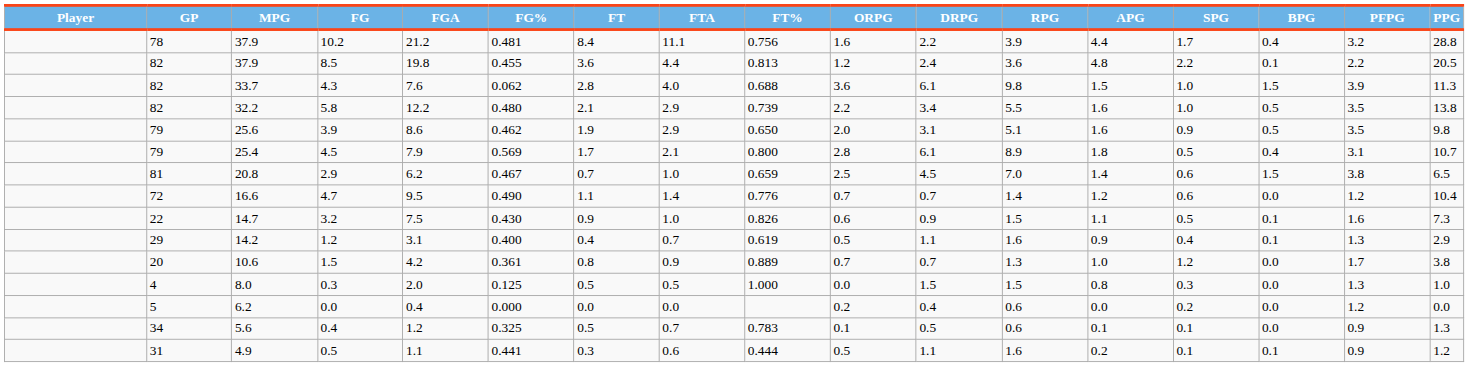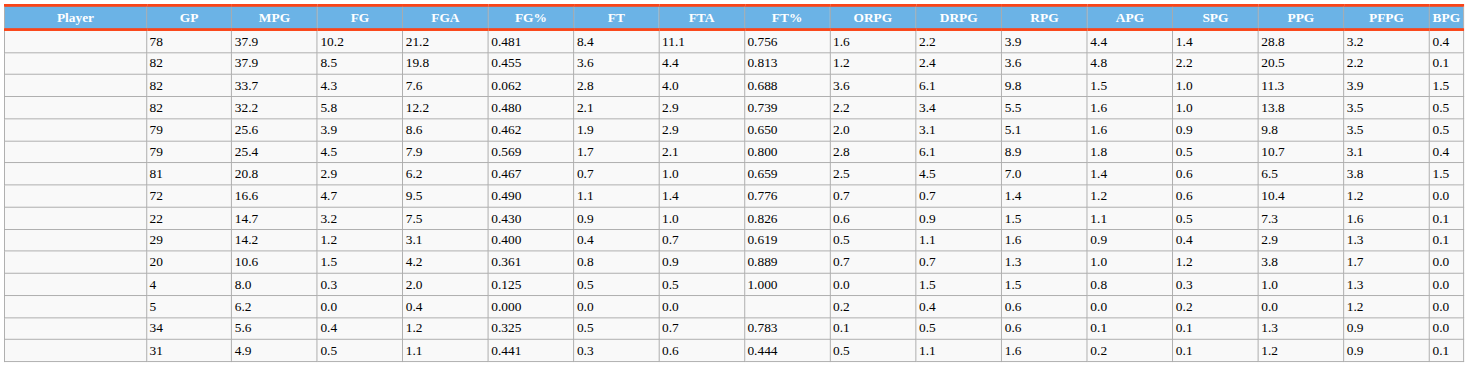 <table class="wikitable sortable" style="font-size: 90%">
 <tr>
 <th style="background: #6BB3E6; color:#FFFFFF; border-top:#FA4518 3px solid; border-bottom:#FA4518 3px solid;"  width="10%">Player</th>
 <th style="background: #6BB3E6; color:#FFFFFF; border-top:#FA4518 3px solid; border-bottom:#FA4518 3px solid;" width="6%">GP</th>
 <th style="background: #6BB3E6; color:#FFFFFF; border-top:#FA4518 3px solid; border-bottom:#FA4518 3px solid;" width="6%">MPG</th>
 <th style="background: #6BB3E6; color:#FFFFFF; border-top:#FA4518 3px solid; border-bottom:#FA4518 3px solid;" width="6%">FG</th>
 <th style="background: #6BB3E6; color:#FFFFFF; border-top:#FA4518 3px solid; border-bottom:#FA4518 3px solid;" width="6%">FGA</th>
 <th style="background: #6BB3E6; color:#FFFFFF; border-top:#FA4518 3px solid; border-bottom:#FA4518 3px solid;" width="6%">FG%</th>
 <th style="background: #6BB3E6; color:#FFFFFF; border-top:#FA4518 3px solid; border-bottom:#FA4518 3px solid;" width="6%">FT</th>
 <th style="background: #6BB3E6; color:#FFFFFF; border-top:#FA4518 3px solid; border-bottom:#FA4518 3px solid;" width="6%">FTA</th>
 <th style="background: #6BB3E6; color:#FFFFFF; border-top:#FA4518 3px solid; border-bottom:#FA4518 3px solid;" width="6%">FT%</th>
 <th style="background: #6BB3E6; color:#FFFFFF; border-top:#FA4518 3px solid; border-bottom:#FA4518 3px solid;" width="6%">ORPG</th>
 <th style="background: #6BB3E6; color:#FFFFFF; border-top:#FA4518 3px solid; border-bottom:#FA4518 3px solid;" width="6%">DRPG</th>
 <th style="background: #6BB3E6; color:#FFFFFF; border-top:#FA4518 3px solid; border-bottom:#FA4518 3px solid;" width="6%">RPG</th>
 <th style="background: #6BB3E6; color:#FFFFFF; border-top:#FA4518 3px solid; border-bottom:#FA4518 3px solid;" width="6%">APG</th>
 <th style="background: #6BB3E6; color:#FFFFFF; border-top:#FA4518 3px solid; border-bottom:#FA4518 3px solid;" width="6%">SPG</th>
+<th style="background: #6BB3E6; color:#FFFFFF; border-top:#FA4518 3px solid; border-bottom:#FA4518 3px solid;" width="6%">PPG</th>
+<th style="background: #6BB3E6; color:#FFFFFF; border-top:#FA4518 3px solid; border-bottom:#FA4518 3px solid;" width="6%">PFPG</th>
 <th style="background: #6BB3E6; color:#FFFFFF; border-top:#FA4518 3px solid; border-bottom:#FA4518 3px solid;" width="6%">BPG</th>
-<th style="background: #6BB3E6; color:#FFFFFF; border-top:#FA4518 3px solid; border-bottom:#FA4518 3px solid;" width="6%">PFPG</th>
-<th style="background: #6BB3E6; color:#FFFFFF; border-top:#FA4518 3px solid; border-bottom:#FA4518 3px solid;" width="6%">PPG</th>
 </tr>
 <tr>
 <td></td>
 <td>78</td>
 <td>37.9</td>
 <td>10.2</td>
 <td>21.2</td>
 <td>0.481</td>
 <td>8.4</td>
 <td>11.1</td>
 <td>0.756</td>
 <td>1.6</td>
 <td>2.2</td>
 <td>3.9</td>
 <td>4.4</td>
-<td>1.7</td>
+<td>1.4</td>
+<td>28.8</td>
+<td>3.2</td>
 <td>0.4</td>
-<td>3.2</td>
-<td>28.8</td>
 </tr>
 <tr>
 <td></td>
 <td>82</td>
 <td>37.9</td>
 <td>8.5</td>
 <td>19.8</td>
 <td>0.455</td>
 <td>3.6</td>
 <td>4.4</td>
 <td>0.813</td>
 <td>1.2</td>
 <td>2.4</td>
 <td>3.6</td>
 <td>4.8</td>
 <td>2.2</td>
+<td>20.5</td>
+<td>2.2</td>
 <td>0.1</td>
-<td>2.2</td>
-<td>20.5</td>
 </tr>
 <tr>
 <td></td>
 <td>82</td>
 <td>33.7</td>
 <td>4.3</td>
 <td>7.6</td>
 <td>0.062</td>
 <td>2.8</td>
 <td>4.0</td>
 <td>0.688</td>
 <td>3.6</td>
 <td>6.1</td>
 <td>9.8</td>
 <td>1.5</td>
 <td>1.0</td>
+<td>11.3</td>
+<td>3.9</td>
 <td>1.5</td>
-<td>3.9</td>
-<td>11.3</td>
 </tr>
 <tr>
 <td></td>
 <td>82</td>
 <td>32.2</td>
 <td>5.8</td>
 <td>12.2</td>
 <td>0.480</td>
 <td>2.1</td>
 <td>2.9</td>
 <td>0.739</td>
 <td>2.2</td>
 <td>3.4</td>
 <td>5.5</td>
 <td>1.6</td>
 <td>1.0</td>
+<td>13.8</td>
+<td>3.5</td>
 <td>0.5</td>
-<td>3.5</td>
-<td>13.8</td>
 </tr>
 <tr>
 <td></td>
 <td>79</td>
 <td>25.6</td>
 <td>3.9</td>
 <td>8.6</td>
 <td>0.462</td>
 <td>1.9</td>
 <td>2.9</td>
 <td>0.650</td>
 <td>2.0</td>
 <td>3.1</td>
 <td>5.1</td>
 <td>1.6</td>
 <td>0.9</td>
+<td>9.8</td>
+<td>3.5</td>
 <td>0.5</td>
-<td>3.5</td>
-<td>9.8</td>
 </tr>
 <tr>
 <td></td>
 <td>79</td>
 <td>25.4</td>
 <td>4.5</td>
 <td>7.9</td>
 <td>0.569</td>
 <td>1.7</td>
 <td>2.1</td>
 <td>0.800</td>
 <td>2.8</td>
 <td>6.1</td>
 <td>8.9</td>
 <td>1.8</td>
 <td>0.5</td>
+<td>10.7</td>
+<td>3.1</td>
 <td>0.4</td>
-<td>3.1</td>
-<td>10.7</td>
 </tr>
 <tr>
 <td></td>
 <td>81</td>
 <td>20.8</td>
 <td>2.9</td>
 <td>6.2</td>
 <td>0.467</td>
 <td>0.7</td>
 <td>1.0</td>
 <td>0.659</td>
 <td>2.5</td>
 <td>4.5</td>
 <td>7.0</td>
 <td>1.4</td>
 <td>0.6</td>
+<td>6.5</td>
+<td>3.8</td>
 <td>1.5</td>
-<td>3.8</td>
-<td>6.5</td>
 </tr>
 <tr>
 <td></td>
 <td>72</td>
 <td>16.6</td>
 <td>4.7</td>
 <td>9.5</td>
 <td>0.490</td>
 <td>1.1</td>
 <td>1.4</td>
 <td>0.776</td>
 <td>0.7</td>
 <td>0.7</td>
 <td>1.4</td>
 <td>1.2</td>
 <td>0.6</td>
+<td>10.4</td>
+<td>1.2</td>
 <td>0.0</td>
-<td>1.2</td>
-<td>10.4</td>
 </tr>
 <tr>
 <td></td>
 <td>22</td>
 <td>14.7</td>
 <td>3.2</td>
 <td>7.5</td>
 <td>0.430</td>
 <td>0.9</td>
 <td>1.0</td>
 <td>0.826</td>
 <td>0.6</td>
 <td>0.9</td>
 <td>1.5</td>
 <td>1.1</td>
 <td>0.5</td>
+<td>7.3</td>
+<td>1.6</td>
 <td>0.1</td>
-<td>1.6</td>
-<td>7.3</td>
 </tr>
 <tr>
 <td></td>
 <td>29</td>
 <td>14.2</td>
 <td>1.2</td>
 <td>3.1</td>
 <td>0.400</td>
 <td>0.4</td>
 <td>0.7</td>
 <td>0.619</td>
 <td>0.5</td>
 <td>1.1</td>
 <td>1.6</td>
 <td>0.9</td>
 <td>0.4</td>
+<td>2.9</td>
+<td>1.3</td>
 <td>0.1</td>
-<td>1.3</td>
-<td>2.9</td>
 </tr>
 <tr>
 <td></td>
 <td>20</td>
 <td>10.6</td>
 <td>1.5</td>
 <td>4.2</td>
 <td>0.361</td>
 <td>0.8</td>
 <td>0.9</td>
 <td>0.889</td>
 <td>0.7</td>
 <td>0.7</td>
 <td>1.3</td>
 <td>1.0</td>
 <td>1.2</td>
+<td>3.8</td>
+<td>1.7</td>
 <td>0.0</td>
-<td>1.7</td>
-<td>3.8</td>
 </tr>
 <tr>
 <td></td>
 <td>4</td>
 <td>8.0</td>
 <td>0.3</td>
 <td>2.0</td>
 <td>0.125</td>
 <td>0.5</td>
 <td>0.5</td>
 <td>1.000</td>
 <td>0.0</td>
 <td>1.5</td>
 <td>1.5</td>
 <td>0.8</td>
 <td>0.3</td>
+<td>1.0</td>
+<td>1.3</td>
 <td>0.0</td>
-<td>1.3</td>
-<td>1.0</td>
 </tr>
 <tr>
 <td></td>
 <td>5</td>
 <td>6.2</td>
 <td>0.0</td>
 <td>0.4</td>
 <td>0.000</td>
 <td>0.0</td>
 <td>0.0</td>
 <td></td>
 <td>0.2</td>
 <td>0.4</td>
 <td>0.6</td>
 <td>0.0</td>
 <td>0.2</td>
 <td>0.0</td>
 <td>1.2</td>
 <td>0.0</td>
 </tr>
 <tr>
 <td></td>
 <td>34</td>
 <td>5.6</td>
 <td>0.4</td>
 <td>1.2</td>
 <td>0.325</td>
 <td>0.5</td>
 <td>0.7</td>
 <td>0.783</td>
 <td>0.1</td>
 <td>0.5</td>
 <td>0.6</td>
 <td>0.1</td>
 <td>0.1</td>
+<td>1.3</td>
+<td>0.9</td>
 <td>0.0</td>
-<td>0.9</td>
-<td>1.3</td>
 </tr>
 <tr>
 <td></td>
 <td>31</td>
 <td>4.9</td>
 <td>0.5</td>
 <td>1.1</td>
 <td>0.441</td>
 <td>0.3</td>
 <td>0.6</td>
 <td>0.444</td>
 <td>0.5</td>
 <td>1.1</td>
 <td>1.6</td>
 <td>0.2</td>
 <td>0.1</td>
+<td>1.2</td>
+<td>0.9</td>
 <td>0.1</td>
-<td>0.9</td>
-<td>1.2</td>
 </tr>
 </table>
